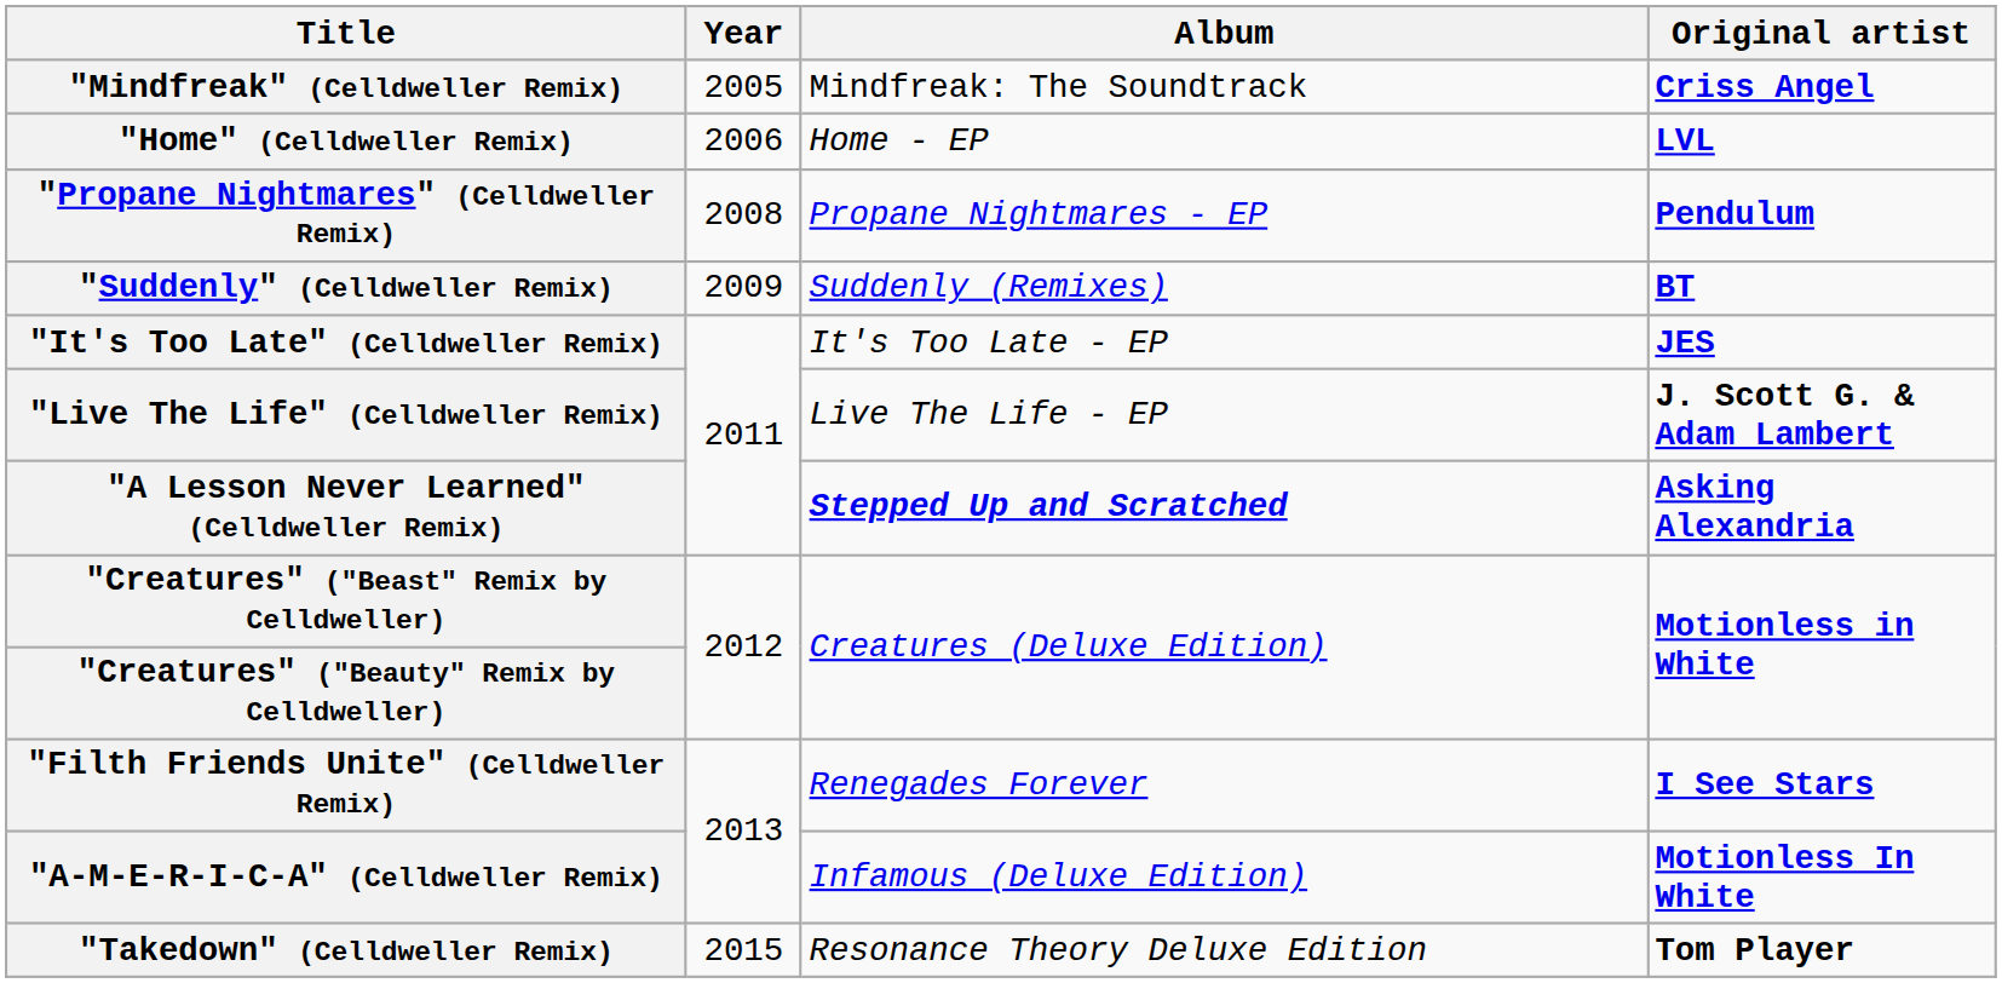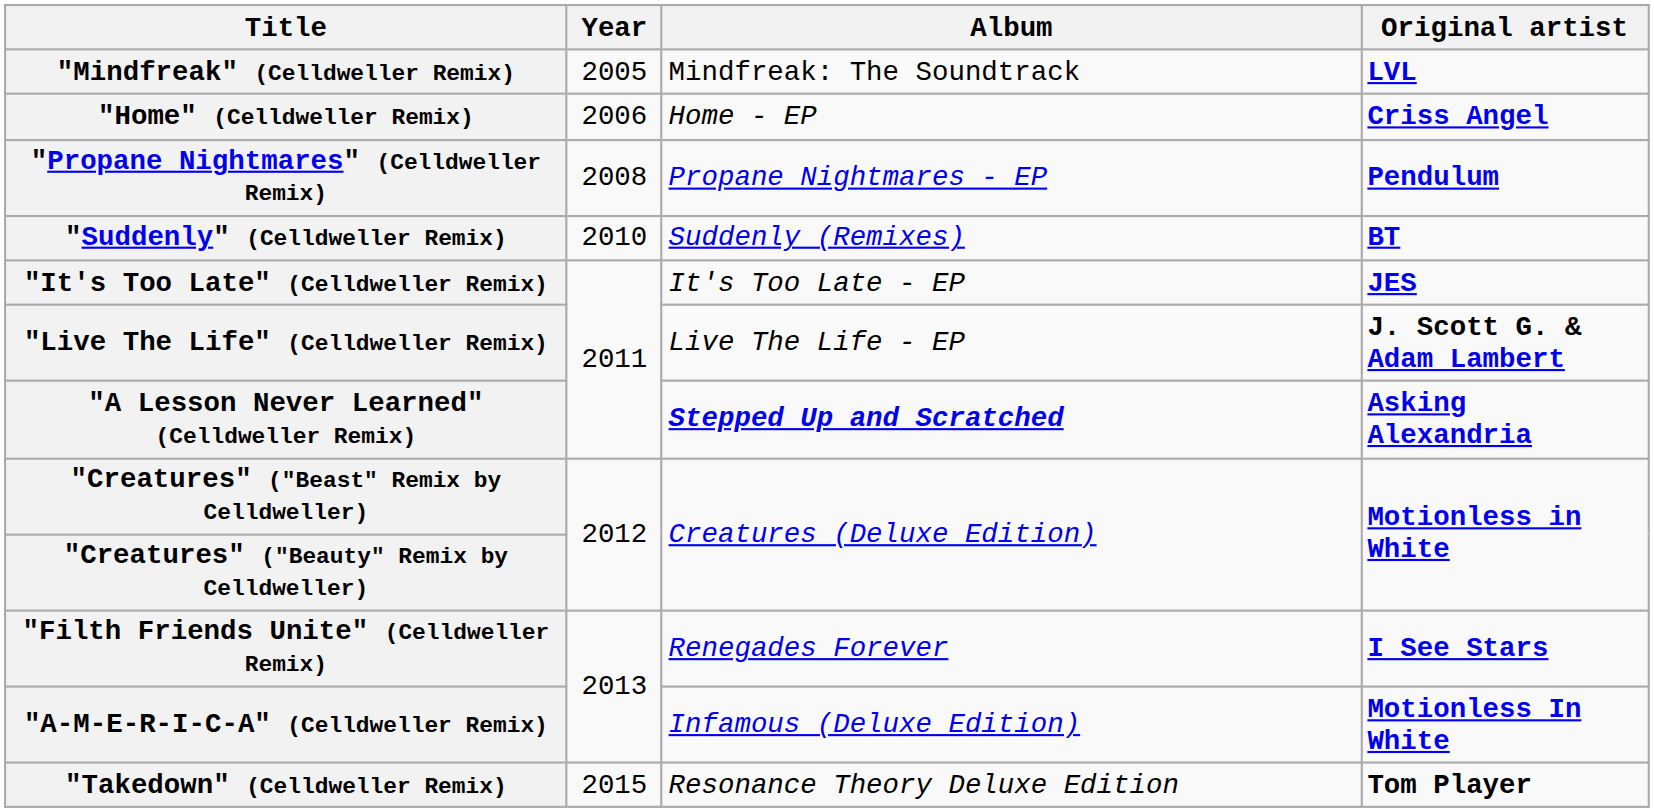 <table class="wikitable plainrowheaders">
 <tr>
 <th style=width:20em;>Title</th>
 <th style=width:3em;>Year</th>
 <th style=width:25em;>Album</th>
 <th style=width:10em;>Original artist</th>
 </tr>
 <tr>
 <th scope="row">"Mindfreak" <small>(Celldweller Remix)</small></th>
 <td style=text-align:center;>2005</td>
 <td>Mindfreak: The Soundtrack</td>
-<td><strong><a href='#'>Criss Angel</a></strong></td>
+<td><strong><a href='#'>LVL</a></strong></td>
 </tr>
 <tr>
 <th scope="row">"Home" <small>(Celldweller Remix)</small></th>
 <td style=text-align:center;>2006</td>
 <td><em>Home - EP</em></td>
-<td><strong><a href='#'>LVL</a></strong></td>
+<td><strong><a href='#'>Criss Angel</a></strong></td>
 </tr>
 <tr>
 <th scope="row">"<a href='#'>Propane Nightmares</a>" <small>(Celldweller Remix)</small></th>
 <td style=text-align:center;>2008</td>
 <td><em><a href='#'>Propane Nightmares - EP</a></em></td>
 <td><strong><a href='#'>Pendulum</a></strong></td>
 </tr>
 <tr>
 <th scope="row">"<a href='#'>Suddenly</a>" <small>(Celldweller Remix)</small></th>
-<td style=text-align:center;>2009</td>
+<td style=text-align:center;>2010</td>
 <td><em><a href='#'>Suddenly (Remixes)</a></em></td>
 <td><strong><a href='#'>BT</a></strong></td>
 </tr>
 <tr>
 <th scope="row">"It's Too Late" <small>(Celldweller Remix)</small></th>
 <td rowspan="3" style=text-align:center;>2011</td>
 <td><em>It's Too Late - EP</em></td>
 <td><strong><a href='#'>JES</a></strong></td>
 </tr>
 <tr>
 <th scope="row">"Live The Life" <small>(Celldweller Remix)</small></th>
 <td><em>Live The Life - EP</em></td>
 <td><strong>J. Scott G. & <a href='#'>Adam Lambert</a></strong></td>
 </tr>
 <tr>
 <th scope="row">"A Lesson Never Learned" <small>(Celldweller Remix)</small></th>
 <td><strong><em><a href='#'>Stepped Up and Scratched</a></em></strong></td>
 <td><strong><a href='#'>Asking Alexandria</a></strong></td>
 </tr>
 <tr>
 <th scope="row">"Creatures" <small>("Beast" Remix by Celldweller)</small></th>
 <td rowspan="2" style=text-align:center;>2012</td>
 <td rowspan=2><em><a href='#'>Creatures (Deluxe Edition)</a></em></td>
 <td rowspan=2><strong><a href='#'>Motionless in White</a></strong></td>
 </tr>
 <tr>
 <th scope="row">"Creatures" <small>("Beauty" Remix by Celldweller)</small></th>
 </tr>
 <tr>
 <th scope="row">"Filth Friends Unite" <small>(Celldweller Remix)</small></th>
 <td rowspan="2" style=text-align:center;>2013</td>
 <td><em><a href='#'>Renegades Forever</a></em></td>
 <td><strong><a href='#'>I See Stars</a></strong></td>
 </tr>
 <tr>
 <th scope="row">"A-M-E-R-I-C-A" <small>(Celldweller Remix)</small></th>
 <td><em><a href='#'>Infamous (Deluxe Edition)</a></em></td>
 <td><strong><a href='#'>Motionless In White</a></strong></td>
 </tr>
 <tr>
 <th scope="row">"Takedown" <small>(Celldweller Remix)</small></th>
 <td style=text-align:center;>2015</td>
 <td><em>Resonance Theory Deluxe Edition</em></td>
 <td><strong>Tom Player</strong></td>
 </tr>
 </table>
